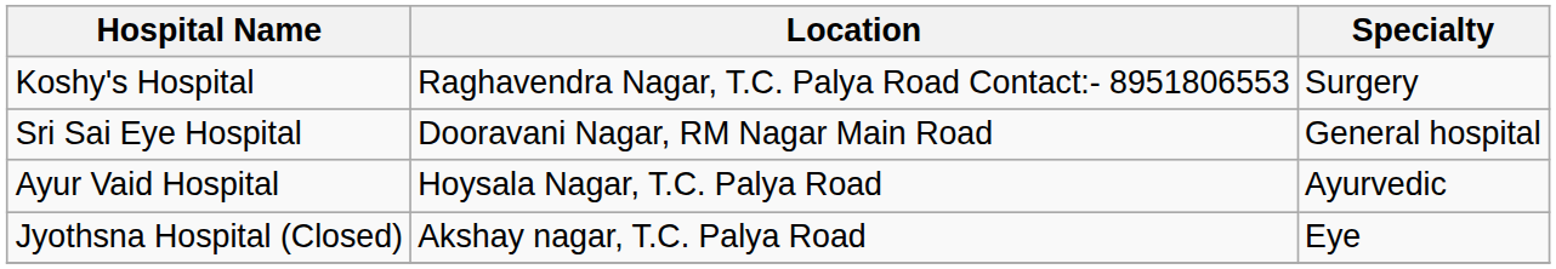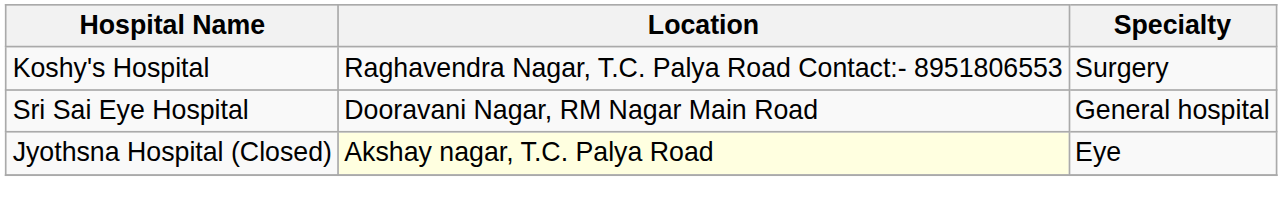 <table class="wikitable" style="margin: 1em auto 1em auto;">
 <tr>
 <th>Hospital Name</th>
 <th>Location</th>
 <th>Specialty</th>
 </tr>
 <tr>
 <td>Koshy's Hospital</td>
 <td>Raghavendra Nagar, T.C. Palya Road Contact:- 8951806553</td>
 <td>Surgery</td>
 </tr>
 <tr>
 <td>Sri Sai Eye Hospital</td>
 <td>Dooravani Nagar, RM Nagar Main Road</td>
 <td>General hospital</td>
 </tr>
 <tr>
-<td>Ayur Vaid Hospital</td>
-<td>Hoysala Nagar, T.C. Palya Road</td>
-<td>Ayurvedic</td>
-</tr>
-<tr>
 <td>Jyothsna Hospital (Closed)</td>
-<td>Akshay nagar, T.C. Palya Road</td>
+<td style="background: lightyellow;">Akshay nagar, T.C. Palya Road</td>
 <td>Eye</td>
 </tr>
 <tr>
 </tr>
 </table>
